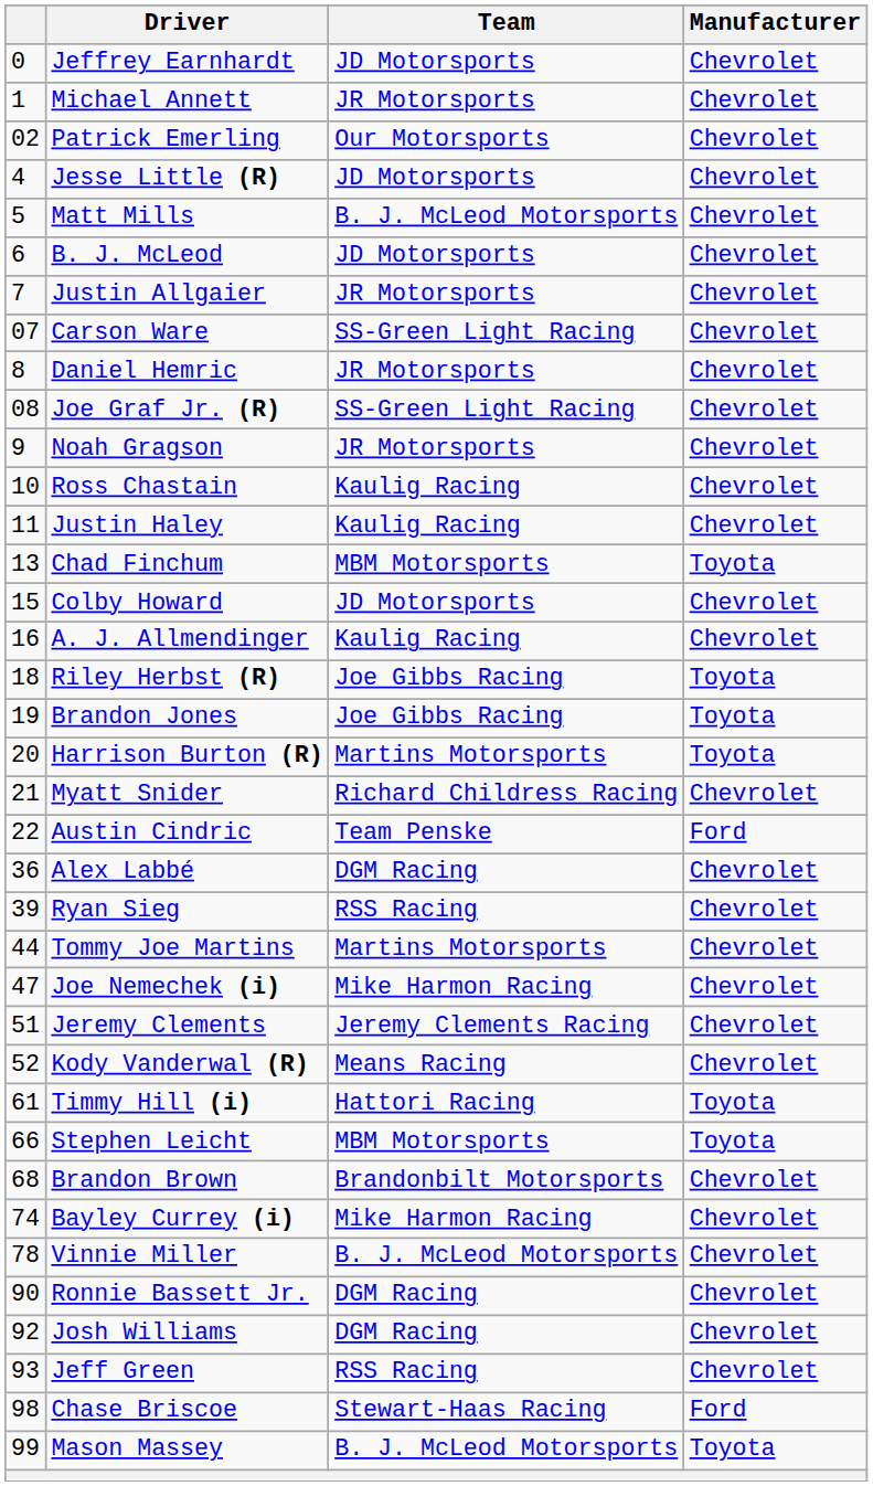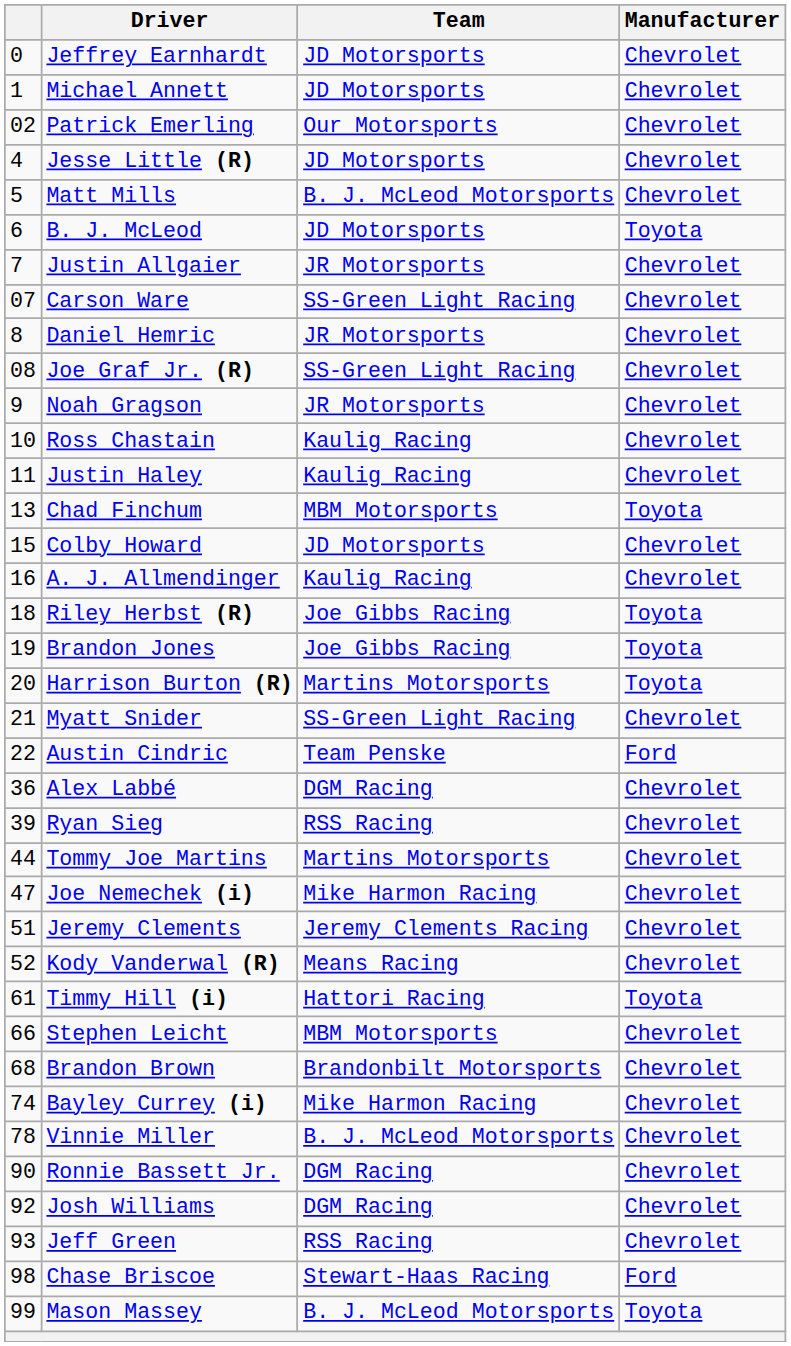 <table class="wikitable" style="font-size:95%">
 <tr>
 <th></th>
 <th>Driver</th>
 <th>Team</th>
 <th>Manufacturer</th>
 </tr>
 <tr>
 <td>0</td>
 <td><a href='#'>Jeffrey Earnhardt</a></td>
 <td><a href='#'>JD Motorsports</a></td>
 <td><a href='#'>Chevrolet</a></td>
 </tr>
 <tr>
 <td>1</td>
 <td><a href='#'>Michael Annett</a></td>
-<td><a href='#'>JR Motorsports</a></td>
+<td><a href='#'>JD Motorsports</a></td>
 <td><a href='#'>Chevrolet</a></td>
 </tr>
 <tr>
 <td>02</td>
 <td><a href='#'>Patrick Emerling</a></td>
 <td><a href='#'>Our Motorsports</a></td>
 <td><a href='#'>Chevrolet</a></td>
 </tr>
 <tr>
 <td>4</td>
 <td><a href='#'>Jesse Little</a> <strong>(R)</strong></td>
 <td><a href='#'>JD Motorsports</a></td>
 <td><a href='#'>Chevrolet</a></td>
 </tr>
 <tr>
 <td>5</td>
 <td><a href='#'>Matt Mills</a></td>
 <td><a href='#'>B. J. McLeod Motorsports</a></td>
 <td><a href='#'>Chevrolet</a></td>
 </tr>
 <tr>
 <td>6</td>
 <td><a href='#'>B. J. McLeod</a></td>
 <td><a href='#'>JD Motorsports</a></td>
-<td><a href='#'>Chevrolet</a></td>
+<td><a href='#'>Toyota</a></td>
 </tr>
 <tr>
 <td>7</td>
 <td><a href='#'>Justin Allgaier</a></td>
 <td><a href='#'>JR Motorsports</a></td>
 <td><a href='#'>Chevrolet</a></td>
 </tr>
 <tr>
 <td>07</td>
 <td><a href='#'>Carson Ware</a></td>
 <td><a href='#'>SS-Green Light Racing</a></td>
 <td><a href='#'>Chevrolet</a></td>
 </tr>
 <tr>
 <td>8</td>
 <td><a href='#'>Daniel Hemric</a></td>
 <td><a href='#'>JR Motorsports</a></td>
 <td><a href='#'>Chevrolet</a></td>
 </tr>
 <tr>
 <td>08</td>
 <td><a href='#'>Joe Graf Jr.</a> <strong>(R)</strong></td>
 <td><a href='#'>SS-Green Light Racing</a></td>
 <td><a href='#'>Chevrolet</a></td>
 </tr>
 <tr>
 <td>9</td>
 <td><a href='#'>Noah Gragson</a></td>
 <td><a href='#'>JR Motorsports</a></td>
 <td><a href='#'>Chevrolet</a></td>
 </tr>
 <tr>
 <td>10</td>
 <td><a href='#'>Ross Chastain</a></td>
 <td><a href='#'>Kaulig Racing</a></td>
 <td><a href='#'>Chevrolet</a></td>
 </tr>
 <tr>
 <td>11</td>
 <td><a href='#'>Justin Haley</a></td>
 <td><a href='#'>Kaulig Racing</a></td>
 <td><a href='#'>Chevrolet</a></td>
 </tr>
 <tr>
 <td>13</td>
 <td><a href='#'>Chad Finchum</a></td>
 <td><a href='#'>MBM Motorsports</a></td>
 <td><a href='#'>Toyota</a></td>
 </tr>
 <tr>
 <td>15</td>
 <td><a href='#'>Colby Howard</a></td>
 <td><a href='#'>JD Motorsports</a></td>
 <td><a href='#'>Chevrolet</a></td>
 </tr>
 <tr>
 <td>16</td>
 <td><a href='#'>A. J. Allmendinger</a></td>
 <td><a href='#'>Kaulig Racing</a></td>
 <td><a href='#'>Chevrolet</a></td>
 </tr>
 <tr>
 <td>18</td>
 <td><a href='#'>Riley Herbst</a> <strong>(R)</strong></td>
 <td><a href='#'>Joe Gibbs Racing</a></td>
 <td><a href='#'>Toyota</a></td>
 </tr>
 <tr>
 <td>19</td>
 <td><a href='#'>Brandon Jones</a></td>
 <td><a href='#'>Joe Gibbs Racing</a></td>
 <td><a href='#'>Toyota</a></td>
 </tr>
 <tr>
 <td>20</td>
 <td><a href='#'>Harrison Burton</a> <strong>(R)</strong></td>
 <td><a href='#'>Martins Motorsports</a></td>
 <td><a href='#'>Toyota</a></td>
 </tr>
 <tr>
 <td>21</td>
 <td><a href='#'>Myatt Snider</a></td>
-<td><a href='#'>Richard Childress Racing</a></td>
+<td><a href='#'>SS-Green Light Racing</a></td>
 <td><a href='#'>Chevrolet</a></td>
 </tr>
 <tr>
 <td>22</td>
 <td><a href='#'>Austin Cindric</a></td>
 <td><a href='#'>Team Penske</a></td>
 <td><a href='#'>Ford</a></td>
 </tr>
 <tr>
 <td>36</td>
 <td><a href='#'>Alex Labbé</a></td>
 <td><a href='#'>DGM Racing</a></td>
 <td><a href='#'>Chevrolet</a></td>
 </tr>
 <tr>
 <td>39</td>
 <td><a href='#'>Ryan Sieg</a></td>
 <td><a href='#'>RSS Racing</a></td>
 <td><a href='#'>Chevrolet</a></td>
 </tr>
 <tr>
 <td>44</td>
 <td><a href='#'>Tommy Joe Martins</a></td>
 <td><a href='#'>Martins Motorsports</a></td>
 <td><a href='#'>Chevrolet</a></td>
 </tr>
 <tr>
 <td>47</td>
 <td><a href='#'>Joe Nemechek</a> <strong>(i)</strong></td>
 <td><a href='#'>Mike Harmon Racing</a></td>
 <td><a href='#'>Chevrolet</a></td>
 </tr>
 <tr>
 <td>51</td>
 <td><a href='#'>Jeremy Clements</a></td>
 <td><a href='#'>Jeremy Clements Racing</a></td>
 <td><a href='#'>Chevrolet</a></td>
 </tr>
 <tr>
 <td>52</td>
 <td><a href='#'>Kody Vanderwal</a> <strong>(R)</strong></td>
 <td><a href='#'>Means Racing</a></td>
 <td><a href='#'>Chevrolet</a></td>
 </tr>
 <tr>
 <td>61</td>
 <td><a href='#'>Timmy Hill</a> <strong>(i)</strong></td>
 <td><a href='#'>Hattori Racing</a></td>
 <td><a href='#'>Toyota</a></td>
 </tr>
 <tr>
 <td>66</td>
 <td><a href='#'>Stephen Leicht</a></td>
 <td><a href='#'>MBM Motorsports</a></td>
-<td><a href='#'>Toyota</a></td>
+<td><a href='#'>Chevrolet</a></td>
 </tr>
 <tr>
 <td>68</td>
 <td><a href='#'>Brandon Brown</a></td>
 <td><a href='#'>Brandonbilt Motorsports</a></td>
 <td><a href='#'>Chevrolet</a></td>
 </tr>
 <tr>
 <td>74</td>
 <td><a href='#'>Bayley Currey</a> <strong>(i)</strong></td>
 <td><a href='#'>Mike Harmon Racing</a></td>
 <td><a href='#'>Chevrolet</a></td>
 </tr>
 <tr>
 <td>78</td>
 <td><a href='#'>Vinnie Miller</a></td>
 <td><a href='#'>B. J. McLeod Motorsports</a></td>
 <td><a href='#'>Chevrolet</a></td>
 </tr>
 <tr>
 <td>90</td>
 <td><a href='#'>Ronnie Bassett Jr.</a></td>
 <td><a href='#'>DGM Racing</a></td>
 <td><a href='#'>Chevrolet</a></td>
 </tr>
 <tr>
 <td>92</td>
 <td><a href='#'>Josh Williams</a></td>
 <td><a href='#'>DGM Racing</a></td>
 <td><a href='#'>Chevrolet</a></td>
 </tr>
 <tr>
 <td>93</td>
 <td><a href='#'>Jeff Green</a></td>
 <td><a href='#'>RSS Racing</a></td>
 <td><a href='#'>Chevrolet</a></td>
 </tr>
 <tr>
 <td>98</td>
 <td><a href='#'>Chase Briscoe</a></td>
 <td><a href='#'>Stewart-Haas Racing</a></td>
 <td><a href='#'>Ford</a></td>
 </tr>
 <tr>
 <td>99</td>
 <td><a href='#'>Mason Massey</a></td>
 <td><a href='#'>B. J. McLeod Motorsports</a></td>
 <td><a href='#'>Toyota</a></td>
 </tr>
 <tr>
 <th colspan="4"></th>
 </tr>
 </table>
